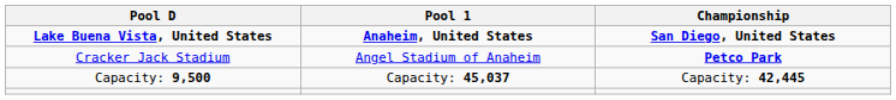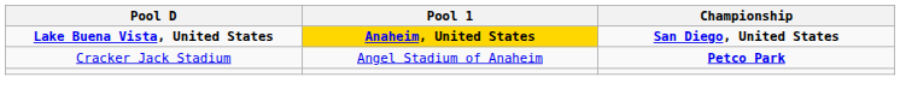 <table class="wikitable" style="text-align:center" width=900>
 <tr>
 <th width=33%>Pool D</th>
 <th width=33%>Pool 1</th>
 <th width=33%>Championship</th>
 </tr>
 <tr>
 <td> <strong><a href='#'>Lake Buena Vista</a>, United States</strong></td>
-<td> <strong><a href='#'>Anaheim</a>, United States</strong></td>
+<td style="background: gold;"> <strong><a href='#'>Anaheim</a>, United States</strong></td>
 <td> <strong><a href='#'>San Diego</a>, United States</strong></td>
 </tr>
 <tr>
 <td><a href='#'>Cracker Jack Stadium</a></td>
 <td><a href='#'>Angel Stadium of Anaheim</a></td>
 <td><strong><a href='#'>Petco Park</a></strong></td>
 </tr>
 <tr>
-<td>Capacity: <strong>9,500</strong></td>
-<td>Capacity: <strong>45,037</strong></td>
-<td>Capacity: <strong>42,445</strong></td>
-</tr>
-<tr>
 <td></td>
 <td></td>
 <td></td>
 </tr>
 </table>
